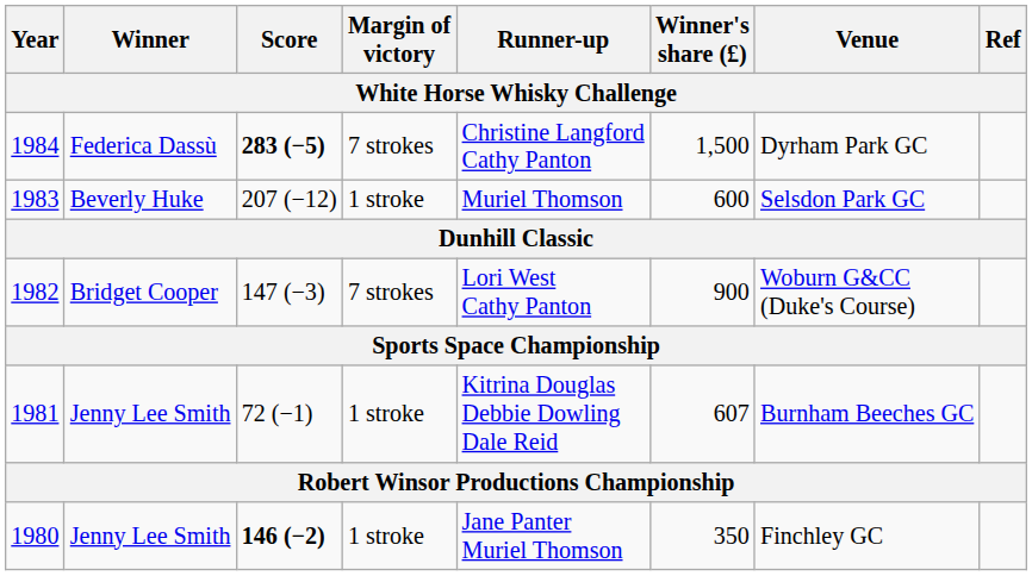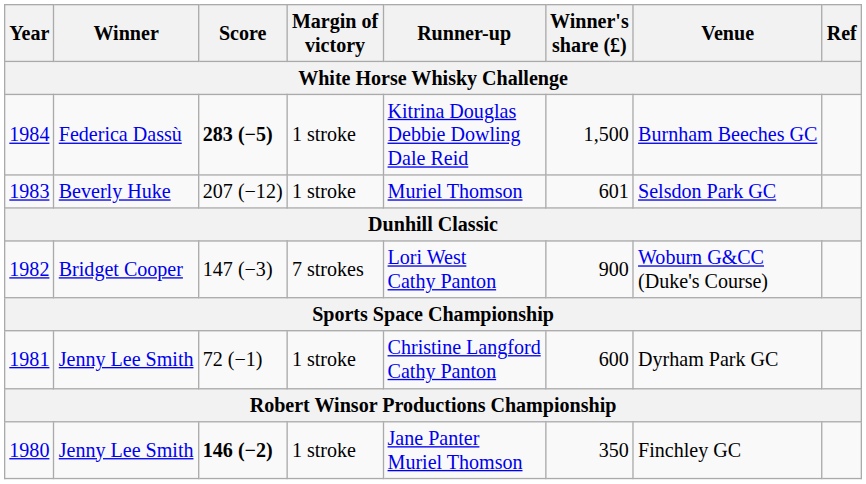 <table class=wikitable style="font-size:95%">
 <tr>
 <th>Year</th>
 <th>Winner</th>
 <th>Score</th>
 <th>Margin of<br>victory</th>
 <th>Runner-up</th>
 <th>Winner's<br>share (£)</th>
 <th>Venue</th>
 <th>Ref</th>
 </tr>
 <tr>
 <th colspan=8>White Horse Whisky Challenge</th>
 </tr>
 <tr>
 <td><a href='#'>1984</a></td>
 <td> <a href='#'>Federica Dassù</a></td>
 <td><strong>283 (−5)</strong></td>
-<td>7 strokes</td>
-<td> <a href='#'>Christine Langford</a> <br> <a href='#'>Cathy Panton</a></td>
+<td>1 stroke</td>
+<td> <a href='#'>Kitrina Douglas</a> <br> <a href='#'>Debbie Dowling</a><br> <a href='#'>Dale Reid</a></td>
 <td align=right>1,500</td>
-<td>Dyrham Park GC</td>
+<td><a href='#'>Burnham Beeches GC</a></td>
 <td></td>
 </tr>
 <tr>
 <td><a href='#'>1983</a></td>
 <td> <a href='#'>Beverly Huke</a></td>
 <td>207 (−12)</td>
 <td>1 stroke</td>
 <td> <a href='#'>Muriel Thomson</a></td>
-<td align=right>600</td>
+<td align=right>601</td>
 <td><a href='#'>Selsdon Park GC</a></td>
 <td></td>
 </tr>
 <tr>
 <th colspan=8>Dunhill Classic</th>
 </tr>
 <tr>
 <td><a href='#'>1982</a></td>
 <td> <a href='#'>Bridget Cooper</a></td>
 <td>147 (−3)</td>
 <td>7 strokes</td>
 <td> <a href='#'>Lori West</a><br> <a href='#'>Cathy Panton</a></td>
 <td align=right>900</td>
 <td><a href='#'>Woburn G&CC</a><br>(Duke's Course)</td>
 <td></td>
 </tr>
 <tr>
 <th colspan=8>Sports Space Championship</th>
 </tr>
 <tr>
 <td><a href='#'>1981</a></td>
 <td> <a href='#'>Jenny Lee Smith</a></td>
 <td>72 (−1)</td>
 <td>1 stroke</td>
-<td> <a href='#'>Kitrina Douglas</a> <br> <a href='#'>Debbie Dowling</a><br> <a href='#'>Dale Reid</a></td>
-<td align=right>607</td>
-<td><a href='#'>Burnham Beeches GC</a></td>
+<td> <a href='#'>Christine Langford</a> <br> <a href='#'>Cathy Panton</a></td>
+<td align=right>600</td>
+<td>Dyrham Park GC</td>
 <td></td>
 </tr>
 <tr>
 <th colspan=8>Robert Winsor Productions Championship</th>
 </tr>
 <tr>
 <td><a href='#'>1980</a></td>
 <td> <a href='#'>Jenny Lee Smith</a></td>
 <td><strong>146 (−2)</strong></td>
 <td>1 stroke</td>
 <td> <a href='#'>Jane Panter</a> <br>  <a href='#'>Muriel Thomson</a></td>
 <td align=right>350</td>
 <td>Finchley GC</td>
 <td></td>
 </tr>
 </table>
